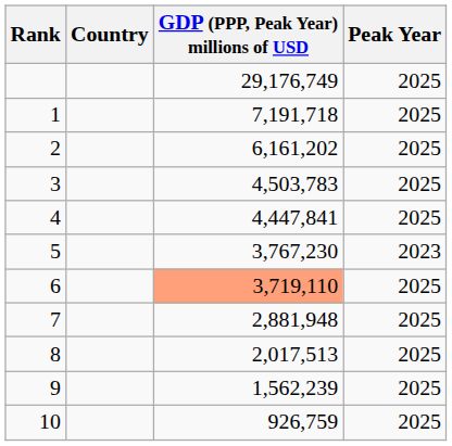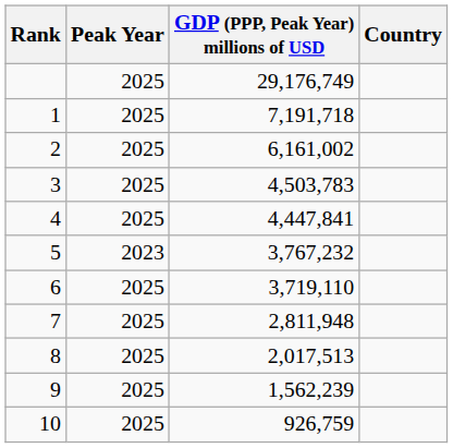 <table class="wikitable" style="text-align: right; float:left; border:1px solid #aaa; margin:10px">
 <tr style="background:#dbdbdb;">
 <th>Rank</th>
+<th>Peak Year</th>
+<th><a href='#'>GDP</a> <small>(PPP, Peak Year)</small><br><small>millions of <a href='#'>USD</a></small></th>
 <th>Country</th>
-<th><a href='#'>GDP</a> <small>(PPP, Peak Year)</small><br><small>millions of <a href='#'>USD</a></small></th>
-<th>Peak Year</th>
 </tr>
 <tr>
 <td></td>
+<td>2025</td>
+<td>29,176,749</td>
 <td align="left"><em></em></td>
-<td>29,176,749</td>
-<td>2025</td>
 </tr>
 <tr>
 <td>1</td>
+<td>2025</td>
+<td>7,191,718</td>
 <td align=left></td>
-<td>7,191,718</td>
-<td>2025</td>
 </tr>
 <tr>
 <td>2</td>
+<td>2025</td>
+<td>6,161,002</td>
 <td align=left></td>
-<td>6,161,202</td>
-<td>2025</td>
 </tr>
 <tr>
 <td>3</td>
+<td>2025</td>
+<td>4,503,783</td>
 <td align=left></td>
-<td>4,503,783</td>
-<td>2025</td>
 </tr>
 <tr>
 <td>4</td>
+<td>2025</td>
+<td>4,447,841</td>
 <td align=left></td>
-<td>4,447,841</td>
-<td>2025</td>
 </tr>
 <tr>
 <td>5</td>
+<td>2023</td>
+<td>3,767,232</td>
 <td align=left></td>
-<td>3,767,230</td>
-<td>2023</td>
 </tr>
 <tr>
 <td>6</td>
+<td>2025</td>
+<td>3,719,110</td>
 <td align=left></td>
-<td style="background: lightsalmon;">3,719,110</td>
-<td>2025</td>
 </tr>
 <tr>
 <td>7</td>
+<td>2025</td>
+<td>2,811,948</td>
 <td align=left></td>
-<td>2,881,948</td>
-<td>2025</td>
 </tr>
 <tr>
 <td>8</td>
+<td>2025</td>
+<td>2,017,513</td>
 <td align=left></td>
-<td>2,017,513</td>
-<td>2025</td>
 </tr>
 <tr>
 <td>9</td>
+<td>2025</td>
+<td>1,562,239</td>
 <td align=left></td>
-<td>1,562,239</td>
-<td>2025</td>
 </tr>
 <tr>
 <td>10</td>
+<td>2025</td>
+<td>926,759</td>
 <td align=left></td>
-<td>926,759</td>
-<td>2025</td>
 </tr>
 </table>
